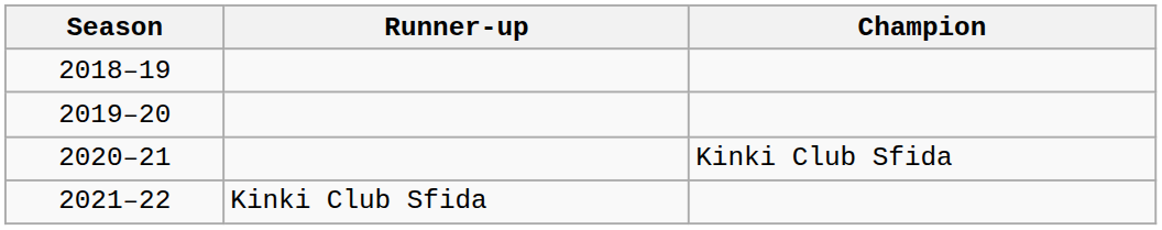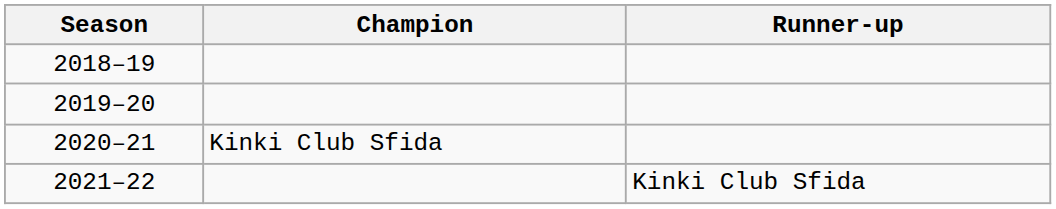 <table class="wikitable sortable">
 <tr>
 <th scope="col" Width="100">Season</th>
+<th scope="col" Width="220">Champion</th>
 <th scope="col" Width="220">Runner-up</th>
-<th scope="col" Width="220">Champion</th>
 </tr>
 <tr>
 <td align="center">2018–19</td>
 <td></td>
 <td></td>
 </tr>
 <tr>
 <td align="center">2019–20</td>
 <td></td>
 <td></td>
 </tr>
 <tr>
 <td align="center">2020–21</td>
+<td>Kinki Club Sfida</td>
+<td></td>
+</tr>
+<tr>
+<td align="center">2021–22</td>
 <td></td>
 <td>Kinki Club Sfida</td>
 </tr>
-<tr>
-<td align="center">2021–22</td>
-<td>Kinki Club Sfida</td>
-<td></td>
-</tr>
 </table>
